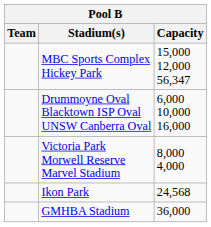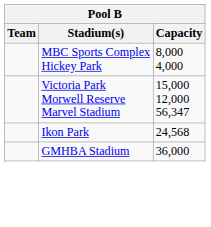 <table class="wikitable" style="text-align:left">
 <tr>
 <th colspan=3>Pool B</th>
 </tr>
 <tr>
 <th>Team</th>
 <th>Stadium(s)</th>
 <th>Capacity</th>
 </tr>
 <tr>
 <td></td>
 <td><a href='#'>MBC Sports Complex</a><br><a href='#'>Hickey Park</a></td>
-<td>15,000<br>12,000<br>56,347</td>
-</tr>
-<tr>
-<td></td>
-<td><a href='#'>Drummoyne Oval</a><br><a href='#'>Blacktown ISP Oval</a><br><a href='#'>UNSW Canberra Oval</a></td>
-<td>6,000<br>10,000<br>16,000</td>
+<td>8,000<br>4,000</td>
 </tr>
 <tr>
 <td></td>
 <td><a href='#'>Victoria Park</a><br><a href='#'>Morwell Reserve</a><br><a href='#'>Marvel Stadium</a></td>
-<td>8,000<br>4,000</td>
+<td>15,000<br>12,000<br>56,347</td>
 </tr>
 <tr>
 <td></td>
 <td><a href='#'>Ikon Park</a></td>
 <td>24,568</td>
 </tr>
 <tr>
 <td></td>
 <td><a href='#'>GMHBA Stadium</a></td>
 <td>36,000</td>
 </tr>
 </table>
